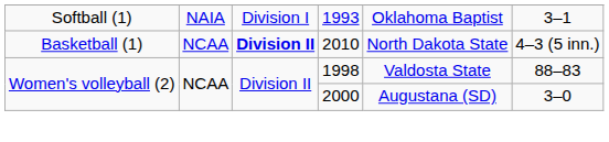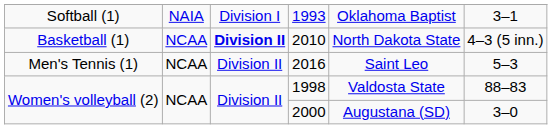 <table class="wikitable">
 <tr>
 </tr>
 <tr align="center">
 <td rowspan="1">Softball (1)</td>
 <td rowspan="1"><a href='#'>NAIA</a></td>
 <td rowspan="1"><a href='#'>Division I</a></td>
 <td><a href='#'>1993</a></td>
 <td><a href='#'>Oklahoma Baptist</a></td>
 <td>3–1</td>
 </tr>
 <tr align="center">
 <td rowspan="1"><a href='#'>Basketball</a> (1)</td>
 <td rowspan="1"><a href='#'>NCAA</a></td>
 <td rowspan="1"><strong><a href='#'>Division II</a></strong></td>
 <td>2010</td>
 <td><a href='#'>North Dakota State</a></td>
 <td>4–3 (5 inn.)</td>
 </tr>
 <tr align="center">
+<td rowspan="1">Men's Tennis (1)</td>
+<td rowspan="1">NCAA</td>
+<td rowspan="1"><a href='#'>Division II</a></td>
+<td>2016</td>
+<td><a href='#'>Saint Leo</a></td>
+<td>5–3</td>
+</tr>
+<tr align="center">
 <td rowspan="2"><a href='#'>Women's volleyball</a> (2)</td>
 <td rowspan="2">NCAA</td>
 <td rowspan="2"><a href='#'>Division II</a></td>
 <td>1998</td>
 <td><a href='#'>Valdosta State</a></td>
 <td>88–83</td>
 </tr>
 <tr align="center">
 <td>2000</td>
 <td><a href='#'>Augustana (SD)</a></td>
 <td>3–0</td>
 </tr>
 </table>
